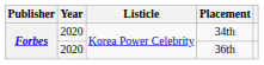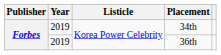 <table class="wikitable plainrowheaders sortable" style="margin-right: 0;">
 <tr>
 <th scope="col">Publisher</th>
 <th scope="col">Year</th>
 <th scope="col">Listicle</th>
 <th scope="col">Placement</th>
 <th scope="col" class="unsortable"></th>
 </tr>
 <tr>
 <th scope="row" rowspan="2"><em><a href='#'>Forbes</a></em></th>
-<td>2020</td>
+<td>2019</td>
 <td rowspan="2"><a href='#'>Korea Power Celebrity</a></td>
 <td style="text-align:center;">34th</td>
 <td style="text-align:center;"></td>
 </tr>
 <tr>
-<td>2020</td>
+<td>2019</td>
 <td style="text-align:center;">36th</td>
 <td style="text-align:center;"></td>
 </tr>
 </table>
